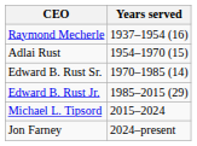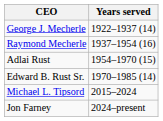 <table class="wikitable">
 <tr>
 <th>CEO</th>
 <th>Years served</th>
+</tr>
+<tr>
+<td><a href='#'>George J. Mecherle</a></td>
+<td>1922–1937 (14)</td>
 </tr>
 <tr>
 <td><a href='#'>Raymond Mecherle</a></td>
 <td>1937–1954 (16)</td>
 </tr>
 <tr>
 <td>Adlai Rust</td>
 <td>1954–1970 (15)</td>
 </tr>
 <tr>
 <td>Edward B. Rust Sr.</td>
 <td>1970–1985 (14)</td>
 </tr>
 <tr>
-<td><a href='#'>Edward B. Rust Jr.</a></td>
-<td>1985–2015 (29)</td>
-</tr>
-<tr>
 <td><a href='#'>Michael L. Tipsord</a></td>
 <td>2015–2024</td>
 </tr>
 <tr>
 <td>Jon Farney</td>
 <td>2024–present</td>
 </tr>
 </table>
